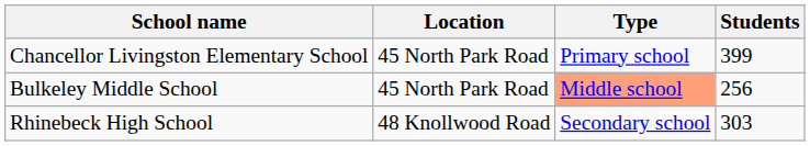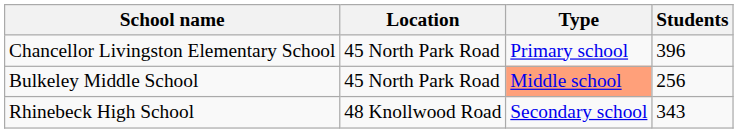 <table class="wikitable">
 <tr>
 <th>School name</th>
 <th>Location</th>
 <th>Type</th>
 <th>Students</th>
 </tr>
 <tr>
 <td>Chancellor Livingston Elementary School</td>
 <td>45 North Park Road</td>
 <td><a href='#'>Primary school</a></td>
-<td>399</td>
+<td>396</td>
 </tr>
 <tr>
 <td>Bulkeley Middle School</td>
 <td>45 North Park Road</td>
 <td style="background: lightsalmon;"><a href='#'>Middle school</a></td>
 <td>256</td>
 </tr>
 <tr>
 <td>Rhinebeck High School</td>
 <td>48 Knollwood Road</td>
 <td><a href='#'>Secondary school</a></td>
-<td>303</td>
+<td>343</td>
 </tr>
 </table>
